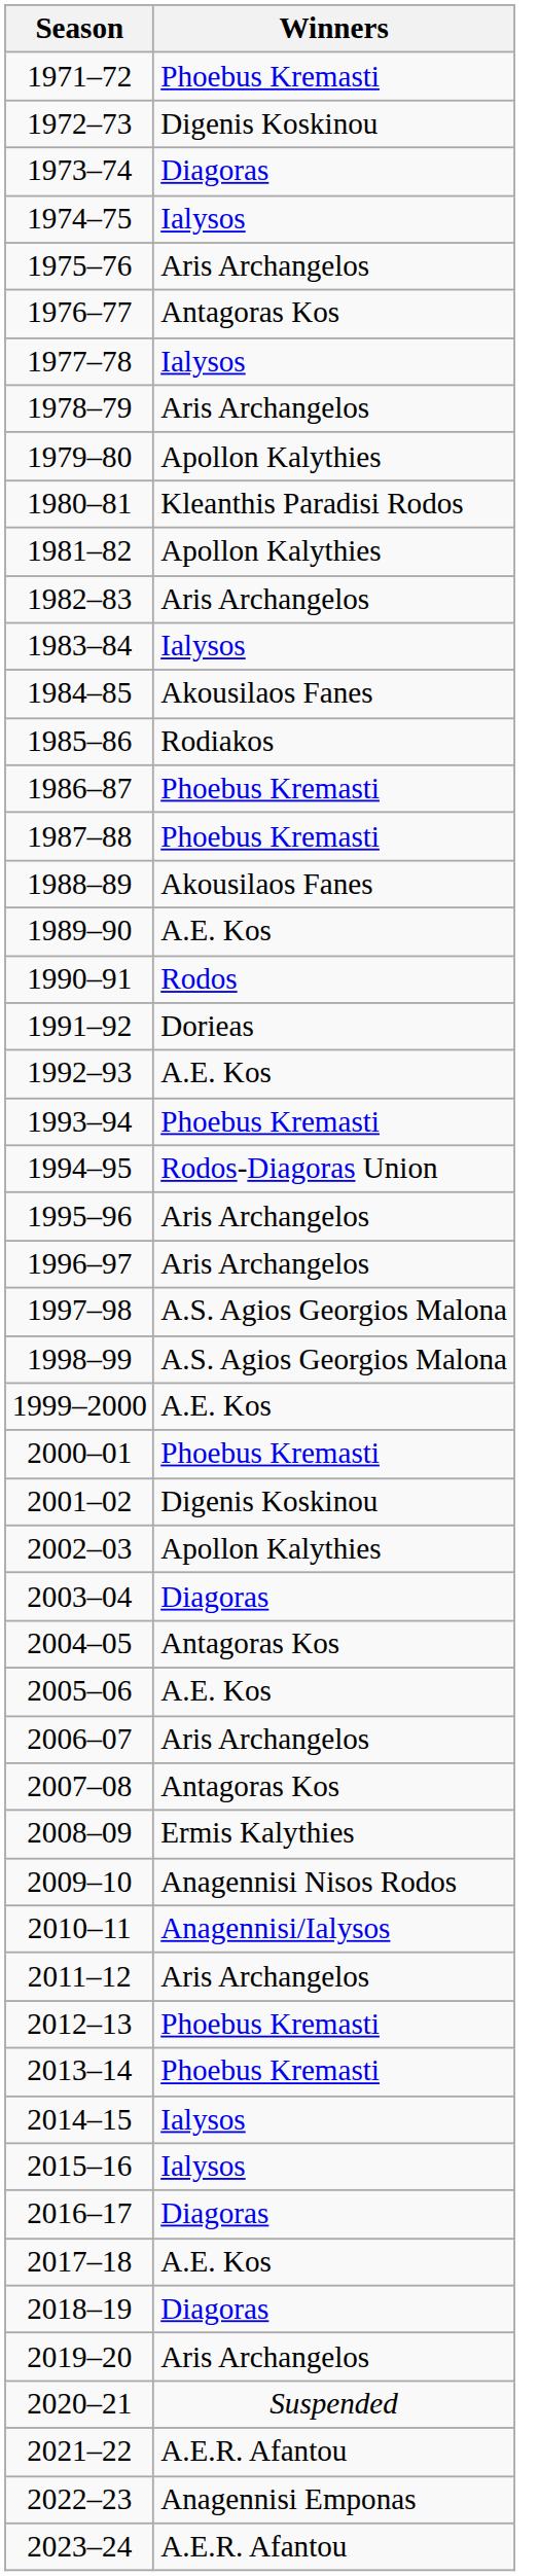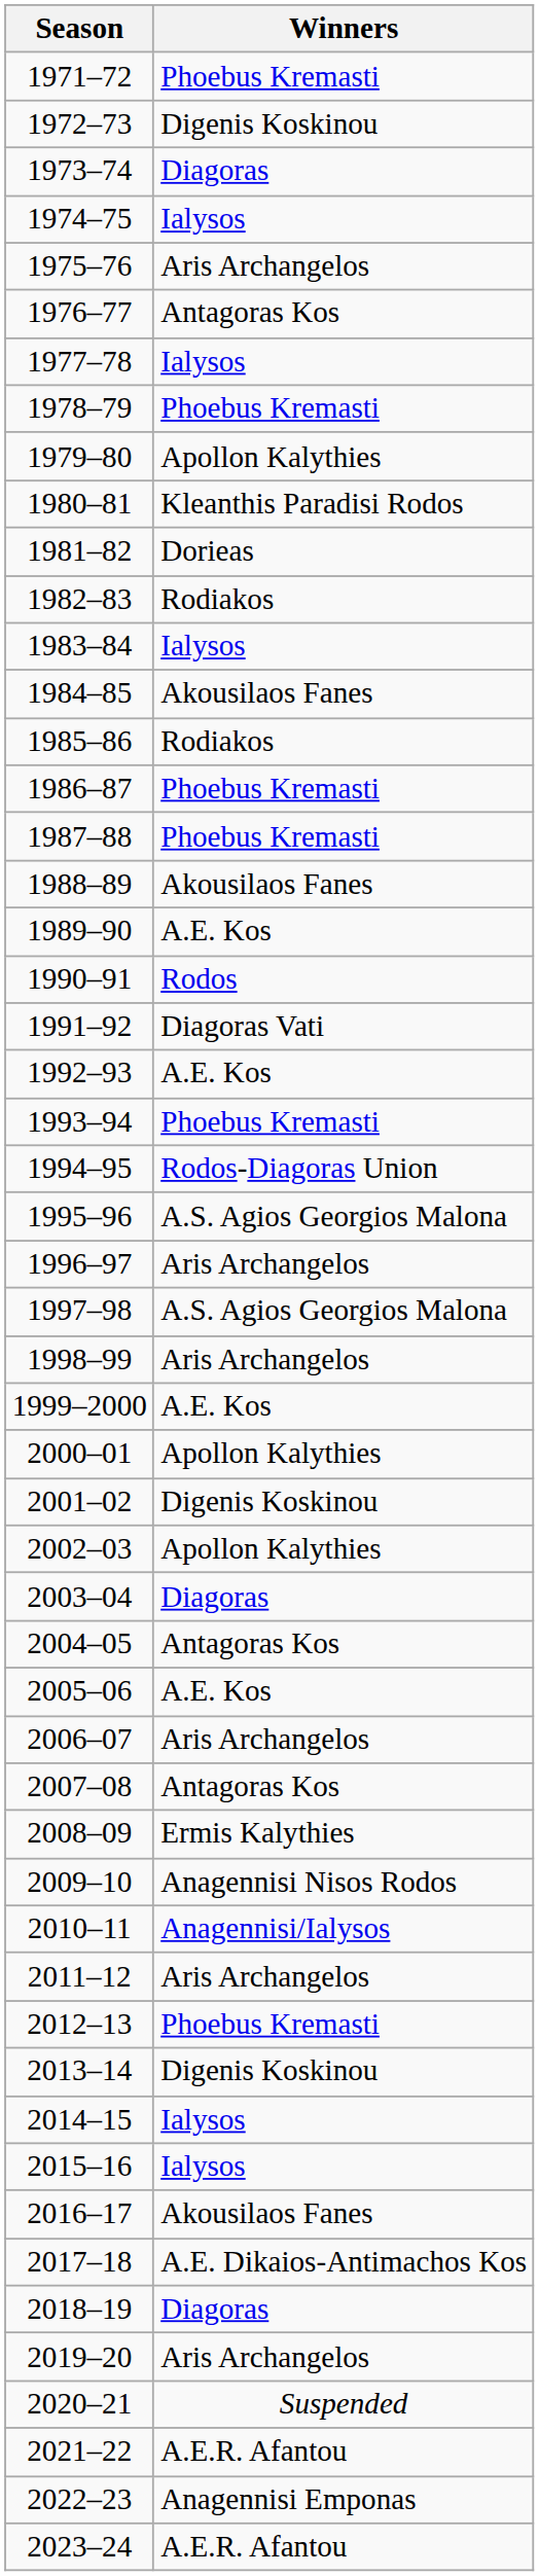 <table class="wikitable" style="text-align:left;margin-left:1em;">
 <tr>
 <th>Season</th>
 <th>Winners</th>
 </tr>
 <tr>
 <td align="center">1971–72</td>
 <td><a href='#'>Phoebus Kremasti</a></td>
 </tr>
 <tr>
 <td align="center">1972–73</td>
 <td>Digenis Koskinou</td>
 </tr>
 <tr>
 <td align="center">1973–74</td>
 <td><a href='#'>Diagoras</a></td>
 </tr>
 <tr>
 <td align="center">1974–75</td>
 <td><a href='#'>Ialysos</a></td>
 </tr>
 <tr>
 <td align="center">1975–76</td>
 <td>Aris Archangelos</td>
 </tr>
 <tr>
 <td align="center">1976–77</td>
 <td>Antagoras Kos</td>
 </tr>
 <tr>
 <td align="center">1977–78</td>
 <td><a href='#'>Ialysos</a></td>
 </tr>
 <tr>
 <td align="center">1978–79</td>
-<td>Aris Archangelos</td>
+<td><a href='#'>Phoebus Kremasti</a></td>
 </tr>
 <tr>
 <td align="center">1979–80</td>
 <td>Apollon Kalythies</td>
 </tr>
 <tr>
 <td align="center">1980–81</td>
 <td>Kleanthis Paradisi Rodos</td>
 </tr>
 <tr>
 <td align="center">1981–82</td>
-<td>Apollon Kalythies</td>
+<td>Dorieas</td>
 </tr>
 <tr>
 <td align="center">1982–83</td>
-<td>Aris Archangelos</td>
+<td>Rodiakos</td>
 </tr>
 <tr>
 <td align="center">1983–84</td>
 <td><a href='#'>Ialysos</a></td>
 </tr>
 <tr>
 <td align="center">1984–85</td>
 <td>Akousilaos Fanes</td>
 </tr>
 <tr>
 <td align="center">1985–86</td>
 <td>Rodiakos</td>
 </tr>
 <tr>
 <td align="center">1986–87</td>
 <td><a href='#'>Phoebus Kremasti</a></td>
 </tr>
 <tr>
 <td align="center">1987–88</td>
 <td><a href='#'>Phoebus Kremasti</a></td>
 </tr>
 <tr>
 <td align="center">1988–89</td>
 <td>Akousilaos Fanes</td>
 </tr>
 <tr>
 <td align="center">1989–90</td>
 <td>A.E. Kos</td>
 </tr>
 <tr>
 <td align="center">1990–91</td>
 <td><a href='#'>Rodos</a></td>
 </tr>
 <tr>
 <td align="center">1991–92</td>
-<td>Dorieas</td>
+<td>Diagoras Vati</td>
 </tr>
 <tr>
 <td align="center">1992–93</td>
 <td>A.E. Kos</td>
 </tr>
 <tr>
 <td align="center">1993–94</td>
 <td><a href='#'>Phoebus Kremasti</a></td>
 </tr>
 <tr>
 <td align="center">1994–95</td>
 <td><a href='#'>Rodos</a>-<a href='#'>Diagoras</a> Union</td>
 </tr>
 <tr>
 <td align="center">1995–96</td>
-<td>Aris Archangelos</td>
+<td>A.S. Agios Georgios Malona</td>
 </tr>
 <tr>
 <td align="center">1996–97</td>
 <td>Aris Archangelos</td>
 </tr>
 <tr>
 <td align="center">1997–98</td>
 <td>A.S. Agios Georgios Malona</td>
 </tr>
 <tr>
 <td align="center">1998–99</td>
-<td>A.S. Agios Georgios Malona</td>
+<td>Aris Archangelos</td>
 </tr>
 <tr>
 <td align="center">1999–2000</td>
 <td>A.E. Kos</td>
 </tr>
 <tr>
 <td align="center">2000–01</td>
-<td><a href='#'>Phoebus Kremasti</a></td>
+<td>Apollon Kalythies</td>
 </tr>
 <tr>
 <td align="center">2001–02</td>
 <td>Digenis Koskinou</td>
 </tr>
 <tr>
 <td align="center">2002–03</td>
 <td>Apollon Kalythies</td>
 </tr>
 <tr>
 <td align="center">2003–04</td>
 <td><a href='#'>Diagoras</a></td>
 </tr>
 <tr>
 <td align="center">2004–05</td>
 <td>Antagoras Kos</td>
 </tr>
 <tr>
 <td align="center">2005–06</td>
 <td>A.E. Kos</td>
 </tr>
 <tr>
 <td align="center">2006–07</td>
 <td>Aris Archangelos</td>
 </tr>
 <tr>
 <td align="center">2007–08</td>
 <td>Antagoras Kos</td>
 </tr>
 <tr>
 <td align="center">2008–09</td>
 <td>Ermis Kalythies</td>
 </tr>
 <tr>
 <td align="center">2009–10</td>
 <td>Anagennisi Nisos Rodos</td>
 </tr>
 <tr>
 <td align="center">2010–11</td>
 <td><a href='#'>Anagennisi/Ialysos</a></td>
 </tr>
 <tr>
 <td align="center">2011–12</td>
 <td>Aris Archangelos</td>
 </tr>
 <tr>
 <td align="center">2012–13</td>
 <td><a href='#'>Phoebus Kremasti</a></td>
 </tr>
 <tr>
 <td align="center">2013–14</td>
-<td><a href='#'>Phoebus Kremasti</a></td>
+<td>Digenis Koskinou</td>
 </tr>
 <tr>
 <td align="center">2014–15</td>
 <td><a href='#'>Ialysos</a></td>
 </tr>
 <tr>
 <td align="center">2015–16</td>
 <td><a href='#'>Ialysos</a></td>
 </tr>
 <tr>
 <td align="center">2016–17</td>
-<td><a href='#'>Diagoras</a></td>
+<td>Akousilaos Fanes</td>
 </tr>
 <tr>
 <td align="center">2017–18</td>
-<td>A.E. Kos</td>
+<td>A.E. Dikaios-Antimachos Kos</td>
 </tr>
 <tr>
 <td align="center">2018–19</td>
 <td><a href='#'>Diagoras</a></td>
 </tr>
 <tr>
 <td align="center">2019–20</td>
 <td>Aris Archangelos</td>
 </tr>
 <tr>
 <td align="center">2020–21</td>
 <td align="center"><em>Suspended</em></td>
 </tr>
 <tr>
 <td align="center">2021–22</td>
 <td>A.E.R. Afantou</td>
 </tr>
 <tr>
 <td align="center">2022–23</td>
 <td>Anagennisi Emponas</td>
 </tr>
 <tr>
 <td align="center">2023–24</td>
 <td>A.E.R. Afantou</td>
 </tr>
 </table>
